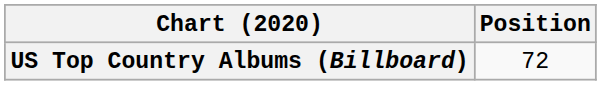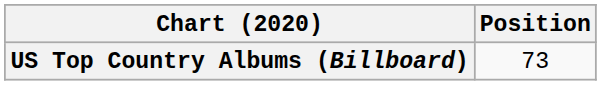 <table class="wikitable plainrowheaders" style="text-align:center">
 <tr>
 <th scope="col">Chart (2020)</th>
 <th scope="col">Position</th>
 </tr>
 <tr>
 <th scope="row">US Top Country Albums (<em>Billboard</em>)</th>
-<td>72</td>
+<td>73</td>
 </tr>
 </table>
